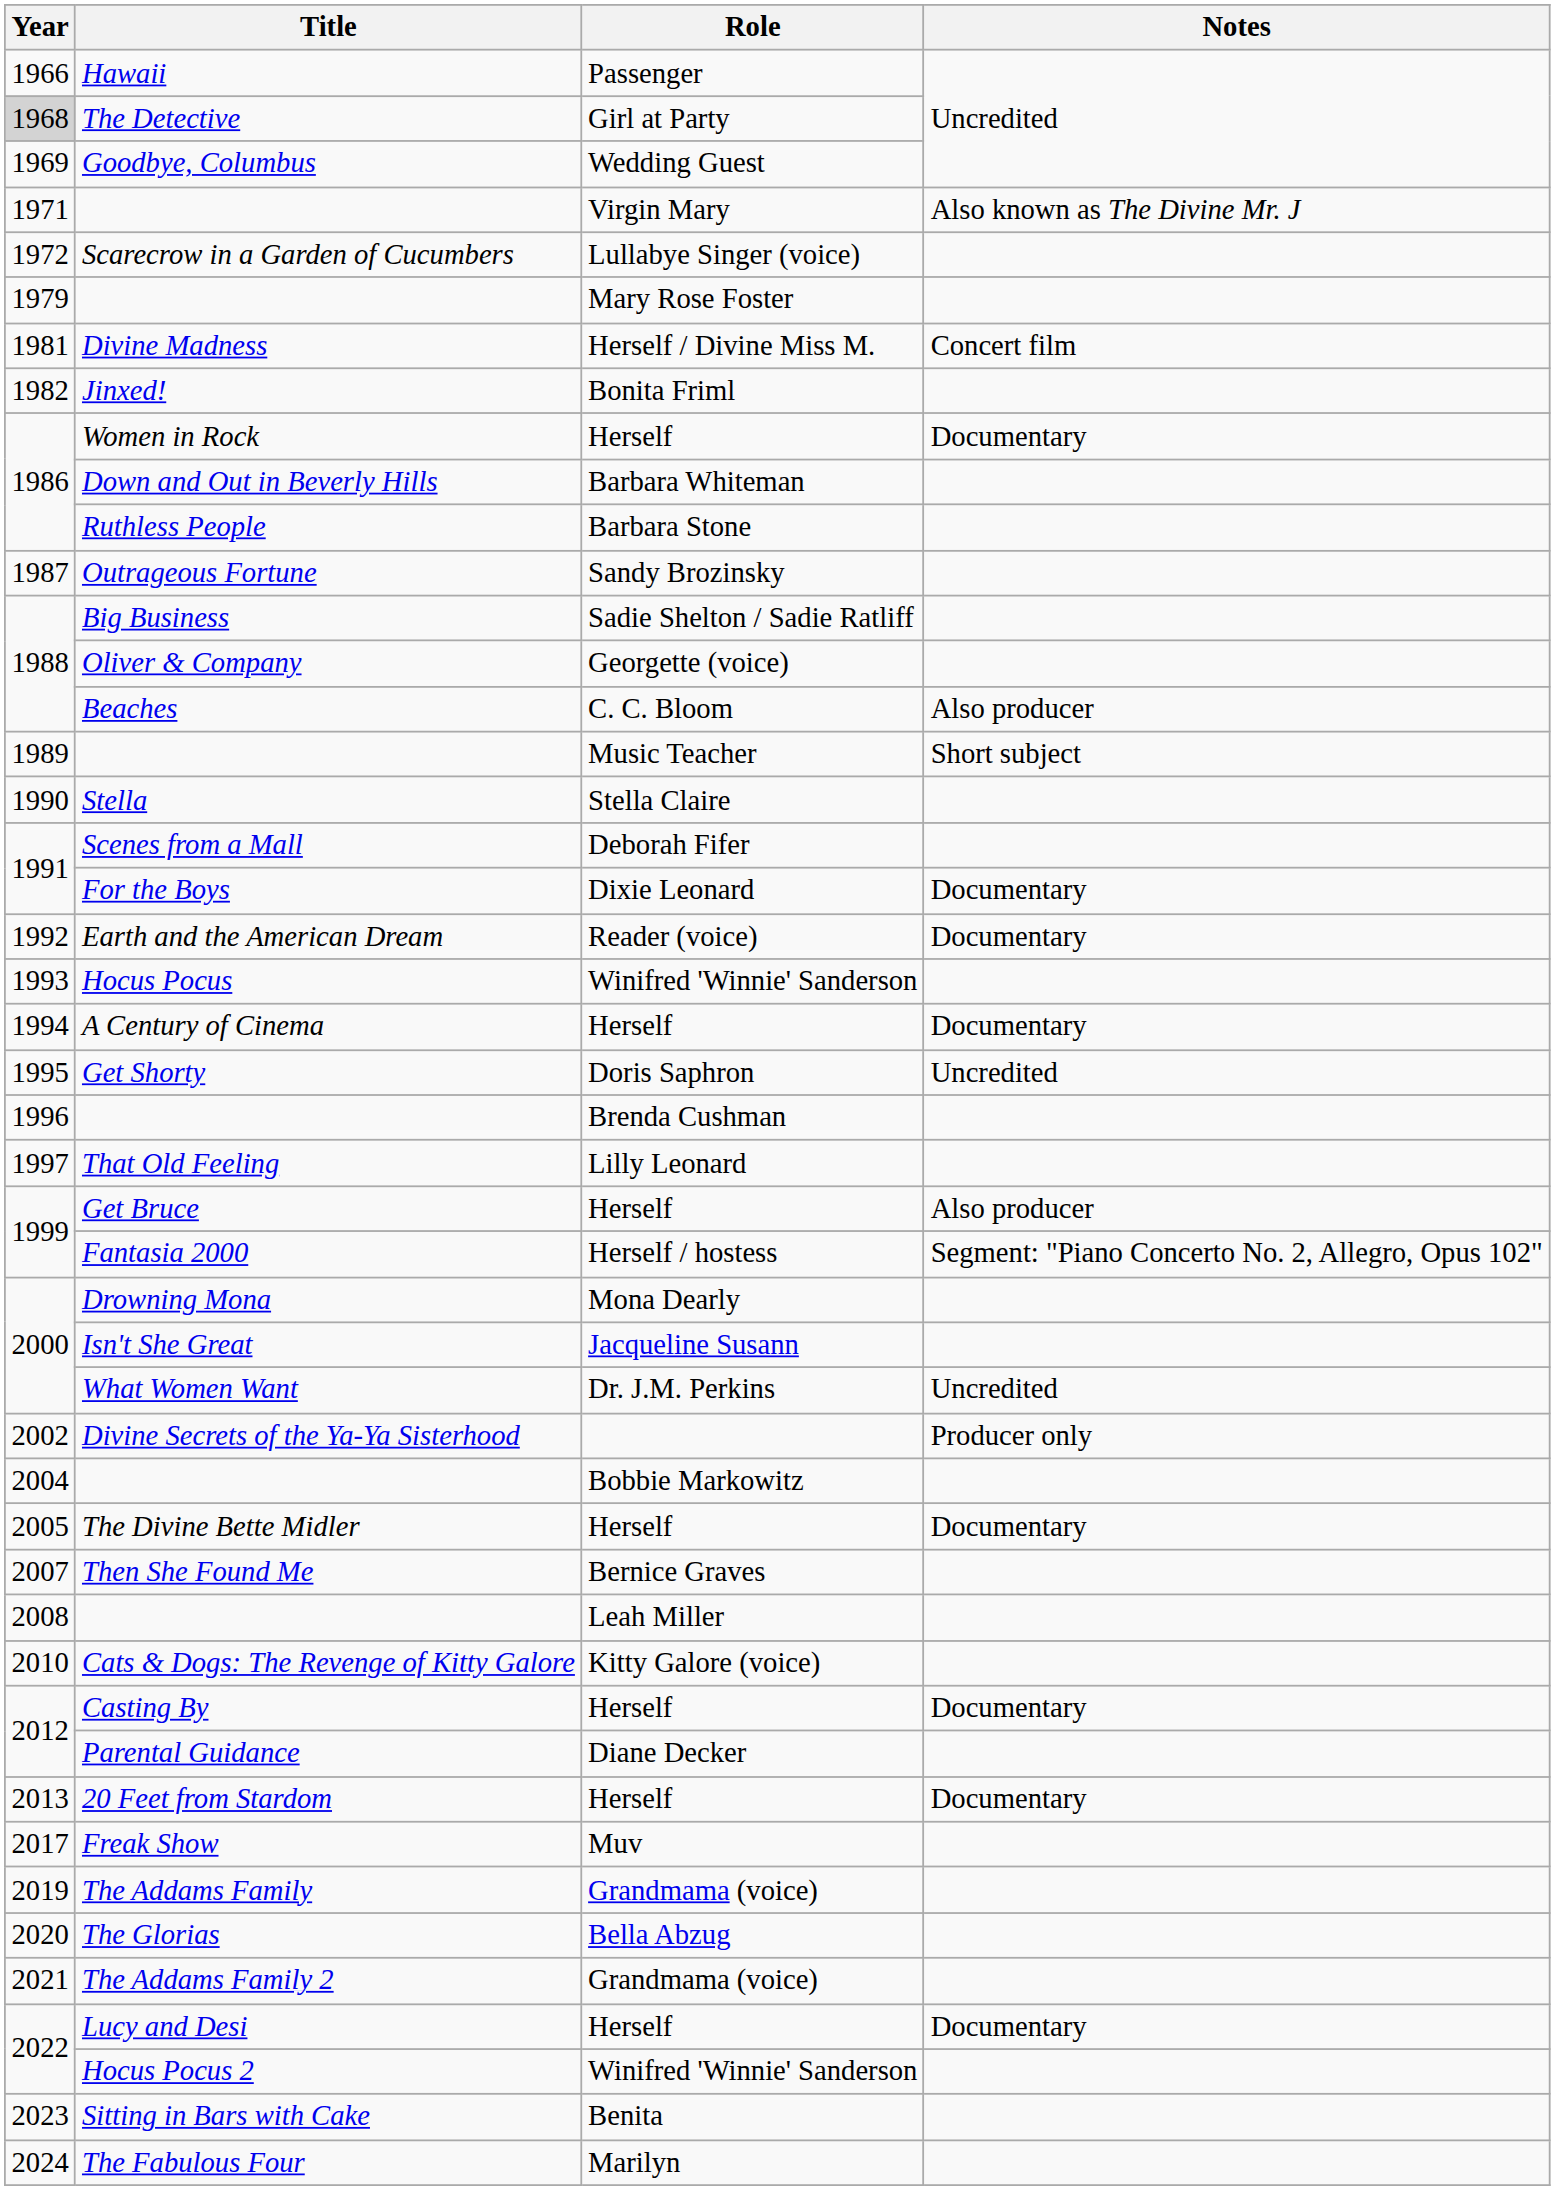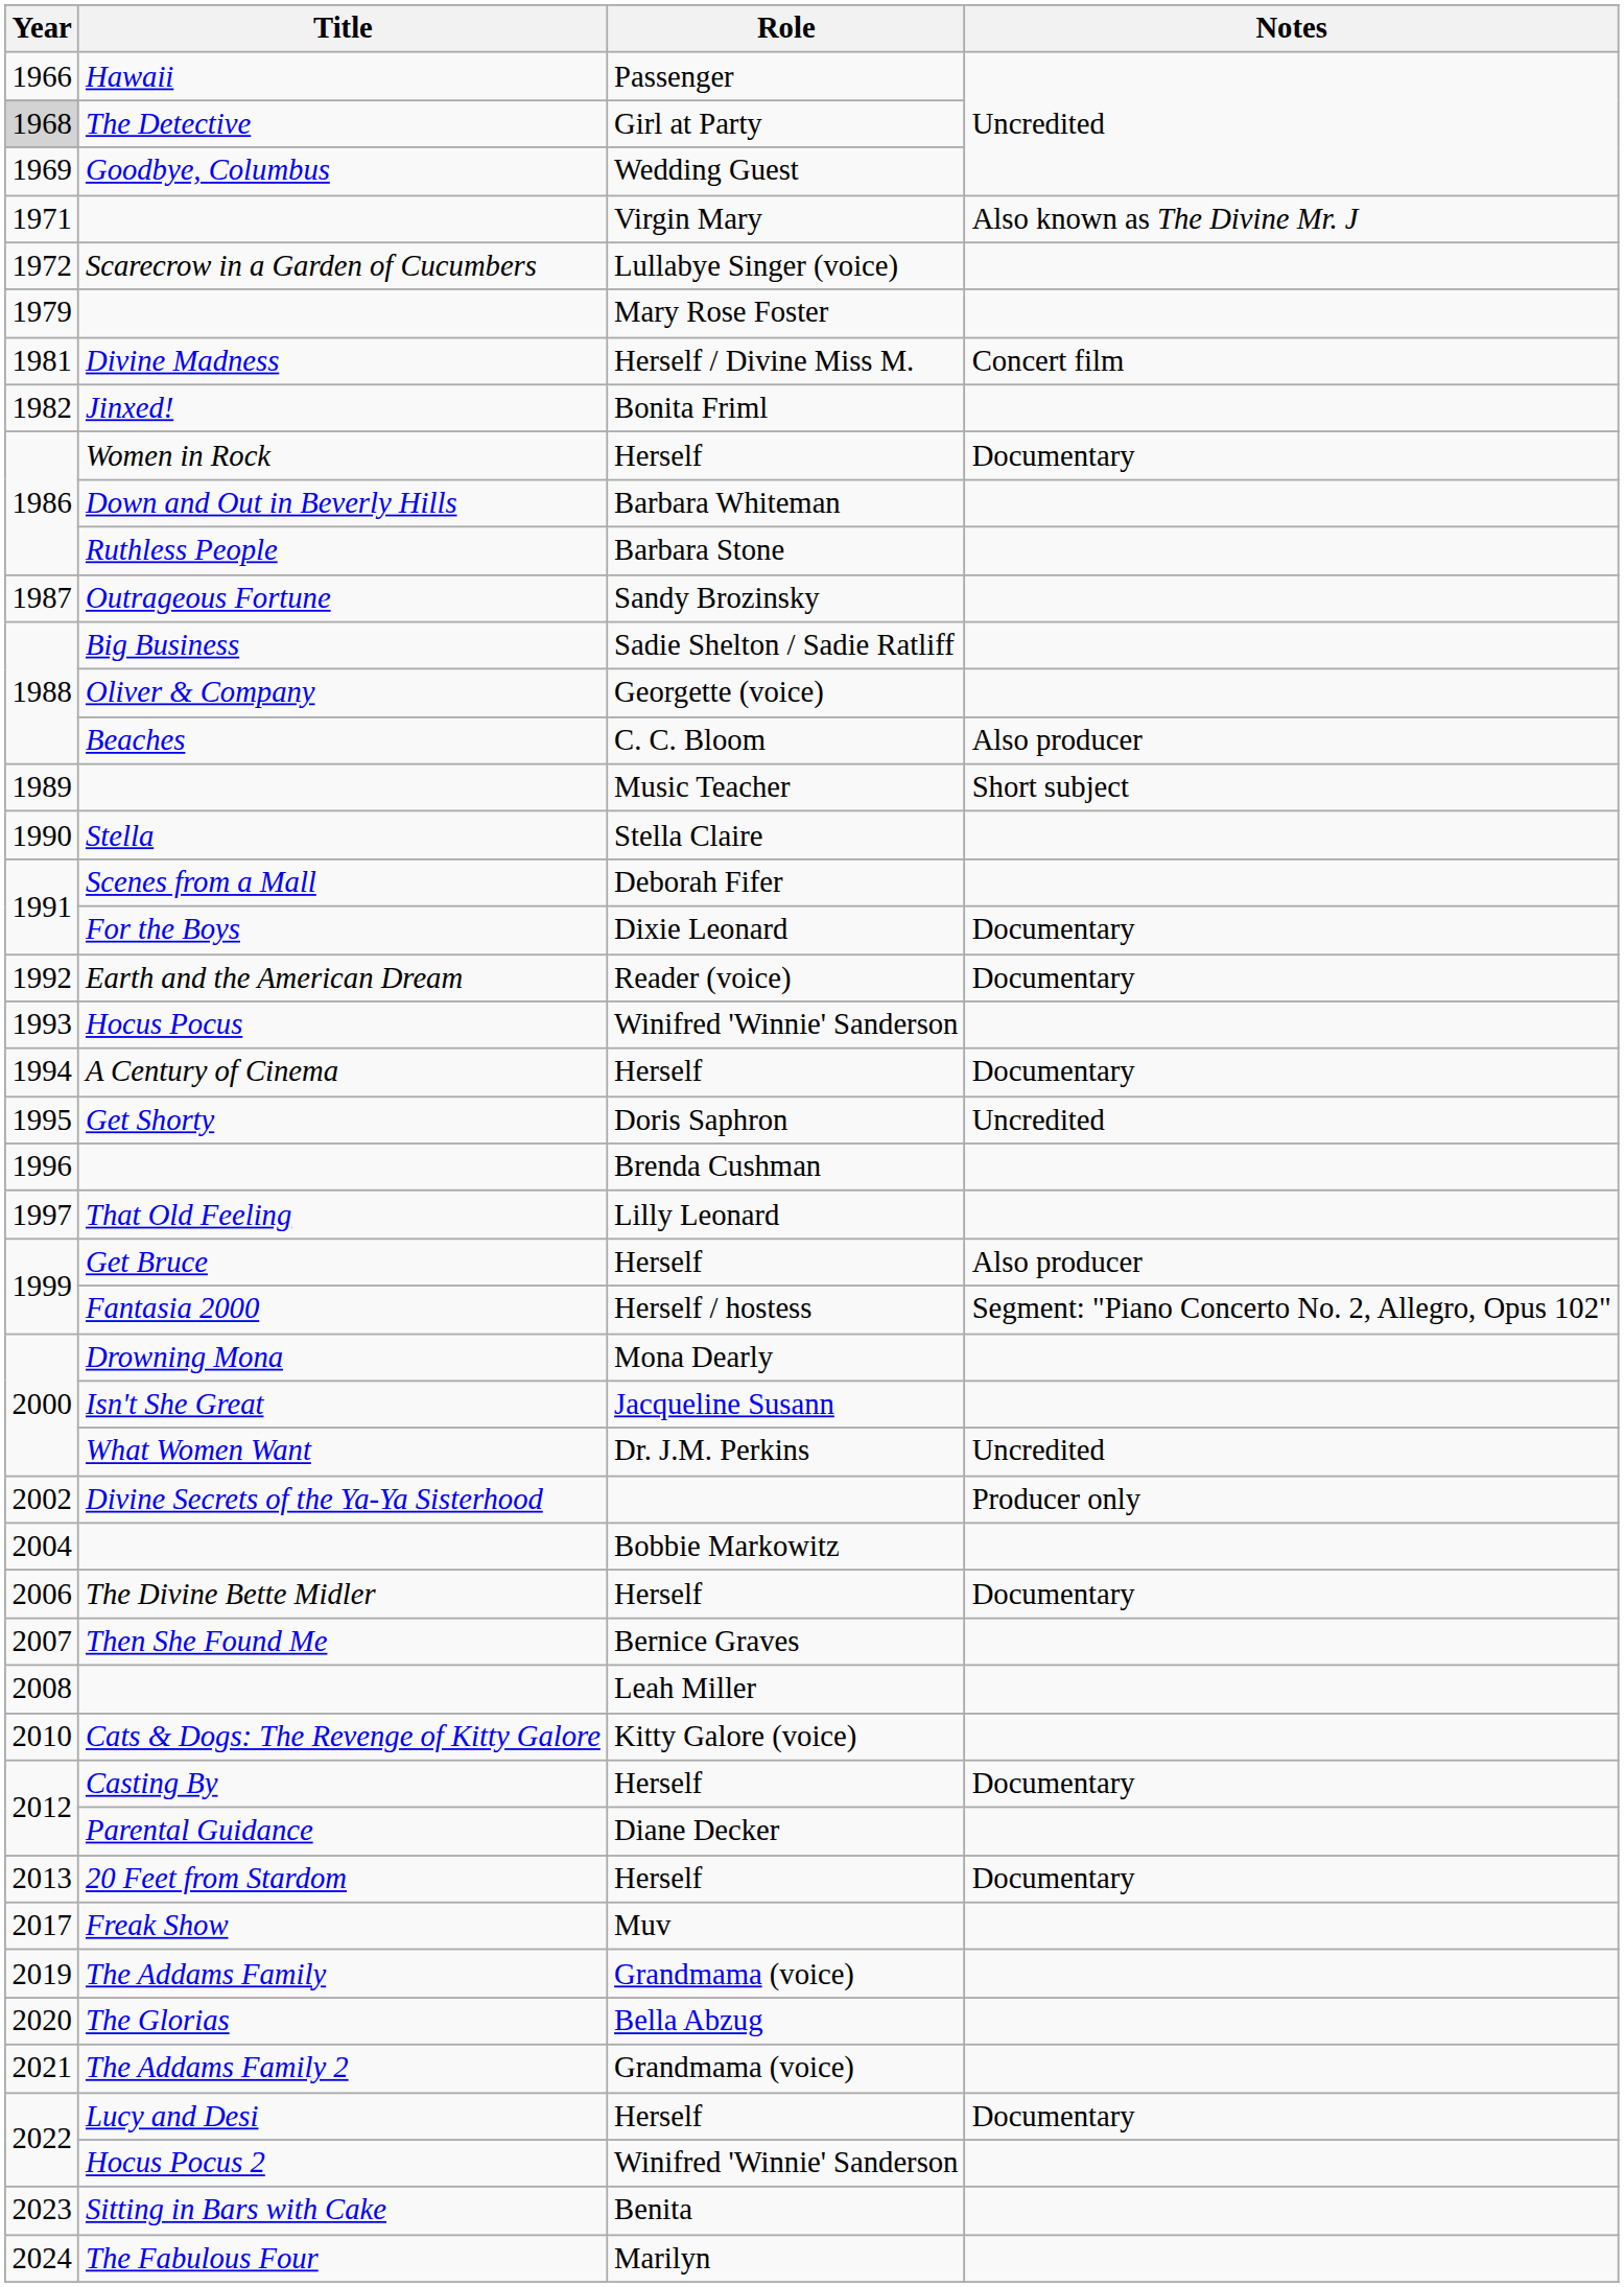 <table class="wikitable sortable">
 <tr>
 <th>Year</th>
 <th>Title</th>
 <th>Role</th>
 <th class="unsortable">Notes</th>
 </tr>
 <tr>
 <td>1966</td>
 <td><em><a href='#'>Hawaii</a></em></td>
 <td>Passenger</td>
 <td rowspan="3">Uncredited</td>
 </tr>
 <tr>
 <td style="background: lightgrey;">1968</td>
 <td><em><a href='#'>The Detective</a></em></td>
 <td>Girl at Party</td>
 </tr>
 <tr>
 <td>1969</td>
 <td><em><a href='#'>Goodbye, Columbus</a></em></td>
 <td>Wedding Guest</td>
 </tr>
 <tr>
 <td>1971</td>
 <td><em></em></td>
 <td>Virgin Mary</td>
 <td>Also known as <em>The Divine Mr. J</em></td>
 </tr>
 <tr>
 <td>1972</td>
 <td><em>Scarecrow in a Garden of Cucumbers</em></td>
 <td>Lullabye Singer (voice)</td>
 <td></td>
 </tr>
 <tr>
 <td>1979</td>
 <td><em></em></td>
 <td>Mary Rose Foster</td>
 <td></td>
 </tr>
 <tr>
 <td>1981</td>
 <td><em><a href='#'>Divine Madness</a></em></td>
 <td>Herself / Divine Miss M.</td>
 <td>Concert film</td>
 </tr>
 <tr>
 <td>1982</td>
 <td><em><a href='#'>Jinxed!</a></em></td>
 <td>Bonita Friml</td>
 <td></td>
 </tr>
 <tr>
 <td rowspan="3">1986</td>
 <td><em>Women in Rock</em></td>
 <td>Herself</td>
 <td>Documentary</td>
 </tr>
 <tr>
 <td><em><a href='#'>Down and Out in Beverly Hills</a></em></td>
 <td>Barbara Whiteman</td>
 <td></td>
 </tr>
 <tr>
 <td><em><a href='#'>Ruthless People</a></em></td>
 <td>Barbara Stone</td>
 <td></td>
 </tr>
 <tr>
 <td>1987</td>
 <td><em><a href='#'>Outrageous Fortune</a></em></td>
 <td>Sandy Brozinsky</td>
 <td></td>
 </tr>
 <tr>
 <td rowspan="3">1988</td>
 <td><em><a href='#'>Big Business</a></em></td>
 <td>Sadie Shelton / Sadie Ratliff</td>
 <td></td>
 </tr>
 <tr>
 <td><em><a href='#'>Oliver & Company</a></em></td>
 <td>Georgette (voice)</td>
 <td></td>
 </tr>
 <tr>
 <td><em><a href='#'>Beaches</a></em></td>
 <td>C. C. Bloom</td>
 <td>Also producer</td>
 </tr>
 <tr>
 <td>1989</td>
 <td><em></em></td>
 <td>Music Teacher</td>
 <td>Short subject</td>
 </tr>
 <tr>
 <td>1990</td>
 <td><em><a href='#'>Stella</a></em></td>
 <td>Stella Claire</td>
 <td></td>
 </tr>
 <tr>
 <td rowspan="2">1991</td>
 <td><em><a href='#'>Scenes from a Mall</a></em></td>
 <td>Deborah Fifer</td>
 <td></td>
 </tr>
 <tr>
 <td><em><a href='#'>For the Boys</a></em></td>
 <td>Dixie Leonard</td>
 <td>Documentary</td>
 </tr>
 <tr>
 <td>1992</td>
 <td><em>Earth and the American Dream</em></td>
 <td>Reader (voice)</td>
 <td>Documentary</td>
 </tr>
 <tr>
 <td>1993</td>
 <td><em><a href='#'>Hocus Pocus</a></em></td>
 <td>Winifred 'Winnie' Sanderson</td>
 <td></td>
 </tr>
 <tr>
 <td>1994</td>
 <td><em>A Century of Cinema</em></td>
 <td>Herself</td>
 <td>Documentary</td>
 </tr>
 <tr>
 <td>1995</td>
 <td><em><a href='#'>Get Shorty</a></em></td>
 <td>Doris Saphron</td>
 <td>Uncredited</td>
 </tr>
 <tr>
 <td>1996</td>
 <td><em></em></td>
 <td>Brenda Cushman</td>
 <td></td>
 </tr>
 <tr>
 <td>1997</td>
 <td><em><a href='#'>That Old Feeling</a></em></td>
 <td>Lilly Leonard</td>
 <td></td>
 </tr>
 <tr>
 <td rowspan="2">1999</td>
 <td><em><a href='#'>Get Bruce</a></em></td>
 <td>Herself</td>
 <td>Also producer</td>
 </tr>
 <tr>
 <td><em><a href='#'>Fantasia 2000</a></em></td>
 <td>Herself / hostess</td>
 <td>Segment: "Piano Concerto No. 2, Allegro, Opus 102"</td>
 </tr>
 <tr>
 <td rowspan="3">2000</td>
 <td><em><a href='#'>Drowning Mona</a></em></td>
 <td>Mona Dearly</td>
 <td></td>
 </tr>
 <tr>
 <td><em><a href='#'>Isn't She Great</a></em></td>
 <td><a href='#'>Jacqueline Susann</a></td>
 <td></td>
 </tr>
 <tr>
 <td><em><a href='#'>What Women Want</a></em></td>
 <td>Dr. J.M. Perkins</td>
 <td>Uncredited</td>
 </tr>
 <tr>
 <td>2002</td>
 <td><em><a href='#'>Divine Secrets of the Ya-Ya Sisterhood</a></em></td>
 <td></td>
 <td>Producer only</td>
 </tr>
 <tr>
 <td>2004</td>
 <td><em></em></td>
 <td>Bobbie Markowitz</td>
 <td></td>
 </tr>
 <tr>
-<td>2005</td>
+<td>2006</td>
 <td><em>The Divine Bette Midler</em></td>
 <td>Herself</td>
 <td>Documentary</td>
 </tr>
 <tr>
 <td>2007</td>
 <td><em><a href='#'>Then She Found Me</a></em></td>
 <td>Bernice Graves</td>
 <td></td>
 </tr>
 <tr>
 <td>2008</td>
 <td><em></em></td>
 <td>Leah Miller</td>
 <td></td>
 </tr>
 <tr>
 <td>2010</td>
 <td><em><a href='#'>Cats & Dogs: The Revenge of Kitty Galore</a></em></td>
 <td>Kitty Galore (voice)</td>
 <td></td>
 </tr>
 <tr>
 <td rowspan="2">2012</td>
 <td><em><a href='#'>Casting By</a></em></td>
 <td>Herself</td>
 <td>Documentary</td>
 </tr>
 <tr>
 <td><em><a href='#'>Parental Guidance</a></em></td>
 <td>Diane Decker</td>
 <td></td>
 </tr>
 <tr>
 <td>2013</td>
 <td><em><a href='#'>20 Feet from Stardom</a></em></td>
 <td>Herself</td>
 <td>Documentary</td>
 </tr>
 <tr>
 <td>2017</td>
 <td><em><a href='#'>Freak Show</a></em></td>
 <td>Muv</td>
 <td></td>
 </tr>
 <tr>
 <td>2019</td>
 <td><em><a href='#'>The Addams Family</a></em></td>
 <td><a href='#'>Grandmama</a> (voice)</td>
 <td></td>
 </tr>
 <tr>
 <td>2020</td>
 <td><em><a href='#'>The Glorias</a></em></td>
 <td><a href='#'>Bella Abzug</a></td>
 <td></td>
 </tr>
 <tr>
 <td>2021</td>
 <td><em><a href='#'>The Addams Family 2</a></em></td>
 <td>Grandmama (voice)</td>
 <td></td>
 </tr>
 <tr>
 <td rowspan="2">2022</td>
 <td><em><a href='#'>Lucy and Desi</a></em></td>
 <td>Herself</td>
 <td>Documentary</td>
 </tr>
 <tr>
 <td><em><a href='#'>Hocus Pocus 2</a></em></td>
 <td>Winifred 'Winnie' Sanderson</td>
 <td></td>
 </tr>
 <tr>
 <td>2023</td>
 <td><em><a href='#'>Sitting in Bars with Cake</a></em></td>
 <td>Benita</td>
 <td></td>
 </tr>
 <tr>
 <td>2024</td>
 <td><em><a href='#'>The Fabulous Four</a></em></td>
 <td>Marilyn</td>
 <td></td>
 </tr>
 </table>
